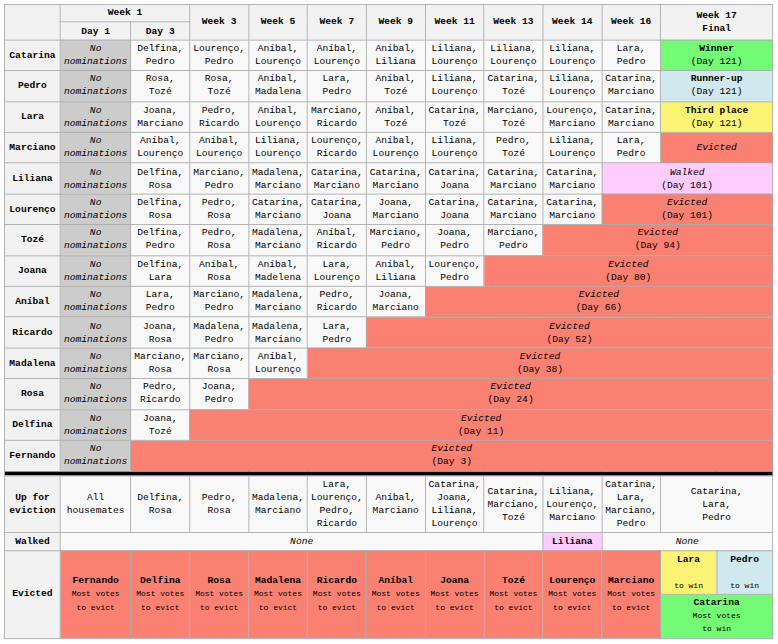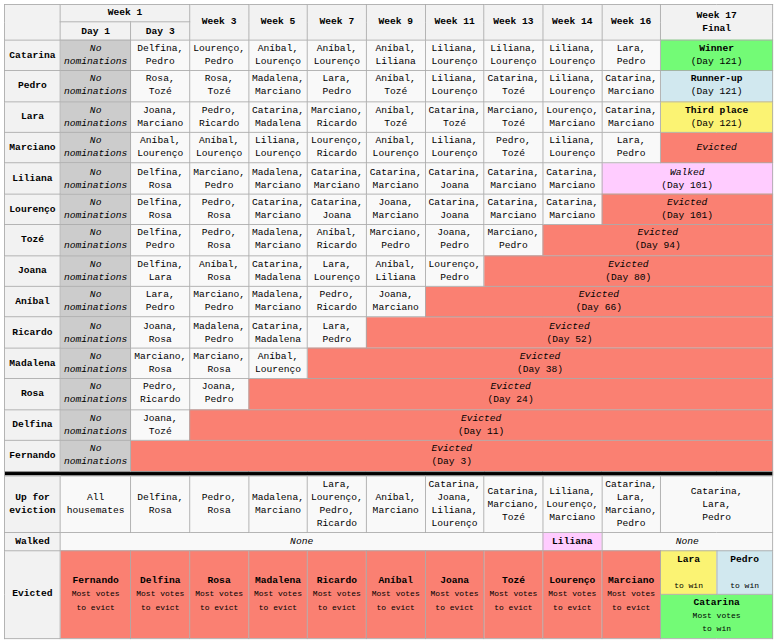 <table class="wikitable nowrap" style="width:100%; text-align:center; font-size:85%; line-height:15px">
 <tr>
 <th style="width:07%" rowspan="2"></th>
 <th style="width:14%" colspan="2">Week 1</th>
 <th style="width:07%" rowspan="2">Week 3</th>
 <th style="width:07%" rowspan="2">Week 5</th>
 <th style="width:07%" rowspan="2">Week 7</th>
 <th style="width:07%" rowspan="2">Week 9</th>
 <th style="width:07%" rowspan="2">Week 11</th>
 <th style="width:07%" rowspan="2">Week 13</th>
 <th style="width:07%" rowspan="2">Week 14</th>
 <th style="width:07%" rowspan="2">Week 16</th>
 <th style="width:14%" colspan="2" rowspan="2">Week 17<br>Final</th>
 </tr>
 <tr>
 <th style="width:07%">Day 1</th>
 <th style="width:07%">Day 3</th>
 </tr>
 <tr>
 <th>Catarina</th>
 <td style="background:#CCCCCC"><em>No<br>nominations</em></td>
 <td>Delfina,<br>Pedro</td>
 <td>Lourenço,<br>Pedro</td>
 <td>Aníbal,<br>Lourenço</td>
 <td>Aníbal,<br>Lourenço</td>
 <td>Aníbal,<br>Liliana</td>
 <td>Liliana,<br>Lourenço</td>
 <td>Liliana,<br>Lourenço</td>
 <td>Liliana,<br>Lourenço</td>
 <td>Lara,<br>Pedro</td>
 <td style="background:#73FB76" colspan="2"><strong>Winner</strong><br>(Day 121)</td>
 </tr>
 <tr>
 <th>Pedro</th>
 <td style="background:#CCCCCC"><em>No<br>nominations</em></td>
 <td>Rosa,<br>Tozé</td>
 <td>Rosa,<br>Tozé</td>
-<td>Aníbal,<br>Madalena</td>
+<td>Madalena,<br>Marciano</td>
 <td>Lara,<br>Pedro</td>
 <td>Aníbal,<br>Tozé</td>
 <td>Liliana,<br>Lourenço</td>
 <td>Catarina,<br>Tozé</td>
 <td>Liliana,<br>Lourenço</td>
 <td>Catarina,<br>Marciano</td>
 <td style="background:#D1E8EF" colspan="2"><strong>Runner-up</strong><br>(Day 121)</td>
 </tr>
 <tr>
 <th>Lara</th>
 <td style="background:#CCCCCC"><em>No<br>nominations</em></td>
 <td>Joana,<br>Marciano</td>
 <td>Pedro,<br>Ricardo</td>
-<td>Aníbal,<br>Lourenço</td>
+<td>Catarina,<br>Madalena</td>
 <td>Marciano,<br>Ricardo</td>
 <td>Aníbal,<br>Tozé</td>
 <td>Catarina,<br>Tozé</td>
 <td>Marciano,<br>Tozé</td>
 <td>Lourenço,<br>Marciano</td>
 <td>Catarina,<br>Marciano</td>
 <td style="background:#FBF373" colspan="2"><strong>Third place</strong><br>(Day 121)</td>
 </tr>
 <tr>
 <th>Marciano</th>
 <td style="background:#CCCCCC"><em>No<br>nominations</em></td>
 <td>Aníbal,<br>Lourenço</td>
 <td>Aníbal,<br>Lourenço</td>
 <td>Liliana,<br>Lourenço</td>
 <td>Lourenço,<br>Ricardo</td>
 <td>Aníbal,<br>Lourenço</td>
 <td>Liliana,<br>Lourenço</td>
 <td>Pedro,<br>Tozé</td>
 <td>Liliana,<br>Lourenço</td>
 <td>Lara,<br>Pedro</td>
 <td style="background:#fa8072" colspan="2"><em>Evicted</em><br></td>
 </tr>
 <tr>
 <th>Liliana</th>
 <td style="background:#CCCCCC"><em>No<br>nominations</em></td>
 <td>Delfina,<br>Rosa</td>
 <td>Marciano,<br>Pedro</td>
 <td>Madalena,<br>Marciano</td>
 <td>Catarina,<br>Marciano</td>
 <td>Catarina,<br>Marciano</td>
 <td>Catarina,<br>Joana</td>
 <td>Catarina,<br>Marciano</td>
 <td>Catarina,<br>Marciano</td>
 <td style="background:#FFCCFF" colspan="3"><em>Walked</em><br>(Day 101)</td>
 </tr>
 <tr>
 <th>Lourenço</th>
 <td style="background:#CCCCCC"><em>No<br>nominations</em></td>
 <td>Delfina,<br>Rosa</td>
 <td>Pedro,<br>Rosa</td>
 <td>Catarina,<br>Marciano</td>
 <td>Catarina,<br>Joana</td>
 <td>Joana,<br>Marciano</td>
 <td>Catarina,<br>Joana</td>
 <td>Catarina,<br>Marciano</td>
 <td>Catarina,<br>Marciano</td>
 <td style="background:#fa8072" colspan="3"><em>Evicted</em><br>(Day 101)</td>
 </tr>
 <tr>
 <th>Tozé</th>
 <td style="background:#CCCCCC"><em>No<br>nominations</em></td>
 <td>Delfina,<br>Pedro</td>
 <td>Pedro,<br>Rosa</td>
 <td>Madalena,<br>Marciano</td>
 <td>Aníbal,<br>Ricardo</td>
 <td>Marciano,<br>Pedro</td>
 <td>Joana,<br>Pedro</td>
 <td>Marciano,<br>Pedro</td>
 <td style="background:#fa8072" colspan="4"><em>Evicted</em><br>(Day 94)</td>
 </tr>
 <tr>
 <th>Joana</th>
 <td style="background:#CCCCCC"><em>No<br>nominations</em></td>
 <td>Delfina,<br>Lara</td>
 <td>Aníbal,<br>Rosa</td>
-<td>Aníbal,<br>Madelena</td>
+<td>Catarina,<br>Madalena</td>
 <td>Lara,<br>Lourenço</td>
 <td>Aníbal,<br>Liliana</td>
 <td>Lourenço,<br>Pedro</td>
 <td style="background:#fa8072" colspan="5"><em>Evicted</em><br>(Day 80)</td>
 </tr>
 <tr>
 <th>Aníbal</th>
 <td style="background:#CCCCCC"><em>No<br>nominations</em></td>
 <td>Lara,<br>Pedro</td>
 <td>Marciano,<br>Pedro</td>
 <td>Madalena,<br>Marciano</td>
 <td>Pedro,<br>Ricardo</td>
 <td>Joana,<br>Marciano</td>
 <td style="background:#fa8072" colspan="6"><em>Evicted</em><br>(Day 66)</td>
 </tr>
 <tr>
 <th>Ricardo</th>
 <td style="background:#CCCCCC"><em>No<br>nominations</em></td>
 <td>Joana,<br>Rosa</td>
 <td>Madalena,<br>Pedro</td>
-<td>Madalena,<br>Marciano</td>
+<td>Catarina,<br>Madalena</td>
 <td>Lara,<br>Pedro</td>
 <td style="background:#fa8072" colspan="7"><em>Evicted</em><br>(Day 52)</td>
 </tr>
 <tr>
 <th>Madalena</th>
 <td style="background:#CCCCCC"><em>No<br>nominations</em></td>
 <td>Marciano,<br>Rosa</td>
 <td>Marciano,<br>Rosa</td>
 <td>Aníbal,<br>Lourenço</td>
 <td style="background:#fa8072" colspan="8"><em>Evicted</em><br>(Day 38)</td>
 </tr>
 <tr>
 <th>Rosa</th>
 <td style="background:#CCCCCC"><em>No<br>nominations</em></td>
 <td>Pedro,<br>Ricardo</td>
 <td>Joana,<br>Pedro</td>
 <td style="background:#fa8072" colspan="9"><em>Evicted</em><br>(Day 24)</td>
 </tr>
 <tr>
 <th>Delfina</th>
 <td style="background:#CCCCCC"><em>No<br>nominations</em></td>
 <td>Joana,<br>Tozé</td>
 <td style="background:#fa8072" colspan="10"><em>Evicted</em><br>(Day 11)</td>
 </tr>
 <tr>
 <th>Fernando</th>
 <td style="background:#CCCCCC"><em>No<br>nominations</em></td>
 <td style="background:#fa8072" colspan="11"><em>Evicted</em><br>(Day 3)</td>
 </tr>
 <tr>
 <td colspan="20" style="background: black"></td>
 </tr>
 <tr>
 <th>Up for<br>eviction</th>
 <td>All<br>housemates</td>
 <td>Delfina,<br>Rosa</td>
 <td>Pedro,<br>Rosa</td>
 <td>Madalena,<br>Marciano</td>
 <td>Lara,<br>Lourenço,<br>Pedro,<br>Ricardo</td>
 <td>Aníbal,<br>Marciano</td>
 <td>Catarina,<br>Joana,<br>Liliana,<br>Lourenço</td>
 <td>Catarina,<br>Marciano,<br>Tozé</td>
 <td>Liliana,<br>Lourenço,<br>Marciano</td>
 <td>Catarina,<br>Lara,<br>Marciano,<br>Pedro</td>
 <td colspan="2">Catarina,<br>Lara,<br>Pedro</td>
 </tr>
 <tr>
 <th>Walked</th>
 <td colspan="8"><em>None</em></td>
 <td style="background:#FFCCFF"><strong>Liliana</strong></td>
 <td colspan="3"><em>None</em></td>
 </tr>
 <tr>
 <th rowspan="2">Evicted</th>
 <td style="background:#fa8072" rowspan="2"><strong>Fernando</strong><br><small>Most votes<br>to evict</small></td>
 <td style="background:#fa8072" rowspan="2"><strong>Delfina</strong><br><small>Most votes<br>to evict</small></td>
 <td style="background:#fa8072" rowspan="2"><strong>Rosa</strong><br><small>Most votes<br>to evict</small></td>
 <td style="background:#fa8072" rowspan="2"><strong>Madalena</strong><br><small>Most votes<br>to evict</small></td>
 <td style="background:#fa8072" rowspan="2"><strong>Ricardo</strong><br><small>Most votes<br>to evict</small></td>
 <td style="background:#fa8072" rowspan="2"><strong>Aníbal</strong><br><small>Most votes<br>to evict</small></td>
 <td style="background:#fa8072" rowspan="2"><strong>Joana</strong><br><small>Most votes<br>to evict</small></td>
 <td style="background:#fa8072" rowspan="2"><strong>Tozé</strong><br><small>Most votes<br>to evict</small></td>
 <td style="background:#fa8072" rowspan="2"><strong>Lourenço</strong><br><small>Most votes<br>to evict</small></td>
 <td style="background:#fa8072" rowspan="2"><strong>Marciano</strong><br><small>Most votes<br>to evict</small></td>
 <td style="background:#FBF373; width:07%"><strong>Lara</strong><br><small><br>to win</small></td>
 <td style="background:#D1E8EF; width:07%"><strong>Pedro</strong><br><small><br>to win</small></td>
 </tr>
 <tr>
 <td style="background:#73FB76" colspan="2"><strong>Catarina</strong><br><small>Most votes<br>to win</small></td>
 </tr>
 </table>
